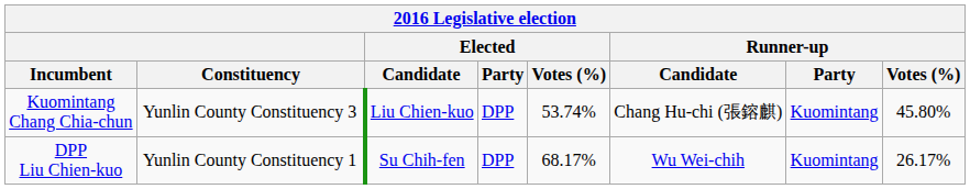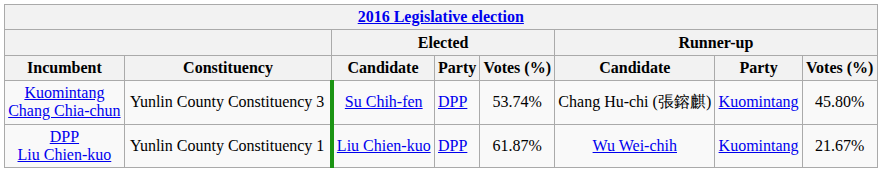 <table class="wikitable collapsible sortable" style="text-align:center">
 <tr>
 <th colspan="8"><a href='#'>2016 Legislative election</a></th>
 </tr>
 <tr>
 <th colspan="2"> </th>
 <th colspan="3">Elected</th>
 <th colspan="3">Runner-up</th>
 </tr>
 <tr>
 <th>Incumbent</th>
 <th style="width:200px;">Constituency</th>
 <th>Candidate</th>
 <th>Party</th>
 <th>Votes (%)</th>
 <th>Candidate</th>
 <th>Party</th>
 <th>Votes (%)</th>
 </tr>
 <tr>
 <td><a href='#'>Kuomintang</a><br><a href='#'>Chang Chia-chun</a></td>
 <td style="border-right:4px solid #1B9413;" align="center">Yunlin County Constituency 3</td>
-<td><a href='#'>Liu Chien-kuo</a></td>
+<td><a href='#'>Su Chih-fen</a></td>
 <td align="left"><a href='#'>DPP</a></td>
 <td>53.74%</td>
 <td>Chang Hu-chi (張鎔麒)</td>
 <td align="left"><a href='#'>Kuomintang</a></td>
 <td>45.80%</td>
 </tr>
 <tr>
 <td><a href='#'>DPP</a><br><a href='#'>Liu Chien-kuo</a></td>
 <td style="border-right:4px solid #1B9413;" align="center">Yunlin County Constituency 1</td>
-<td><a href='#'>Su Chih-fen</a></td>
+<td><a href='#'>Liu Chien-kuo</a></td>
 <td align="left"><a href='#'>DPP</a></td>
-<td>68.17%</td>
+<td>61.87%</td>
 <td><a href='#'>Wu Wei-chih</a></td>
 <td align="left"><a href='#'>Kuomintang</a></td>
-<td>26.17%</td>
+<td>21.67%</td>
 </tr>
 </table>
